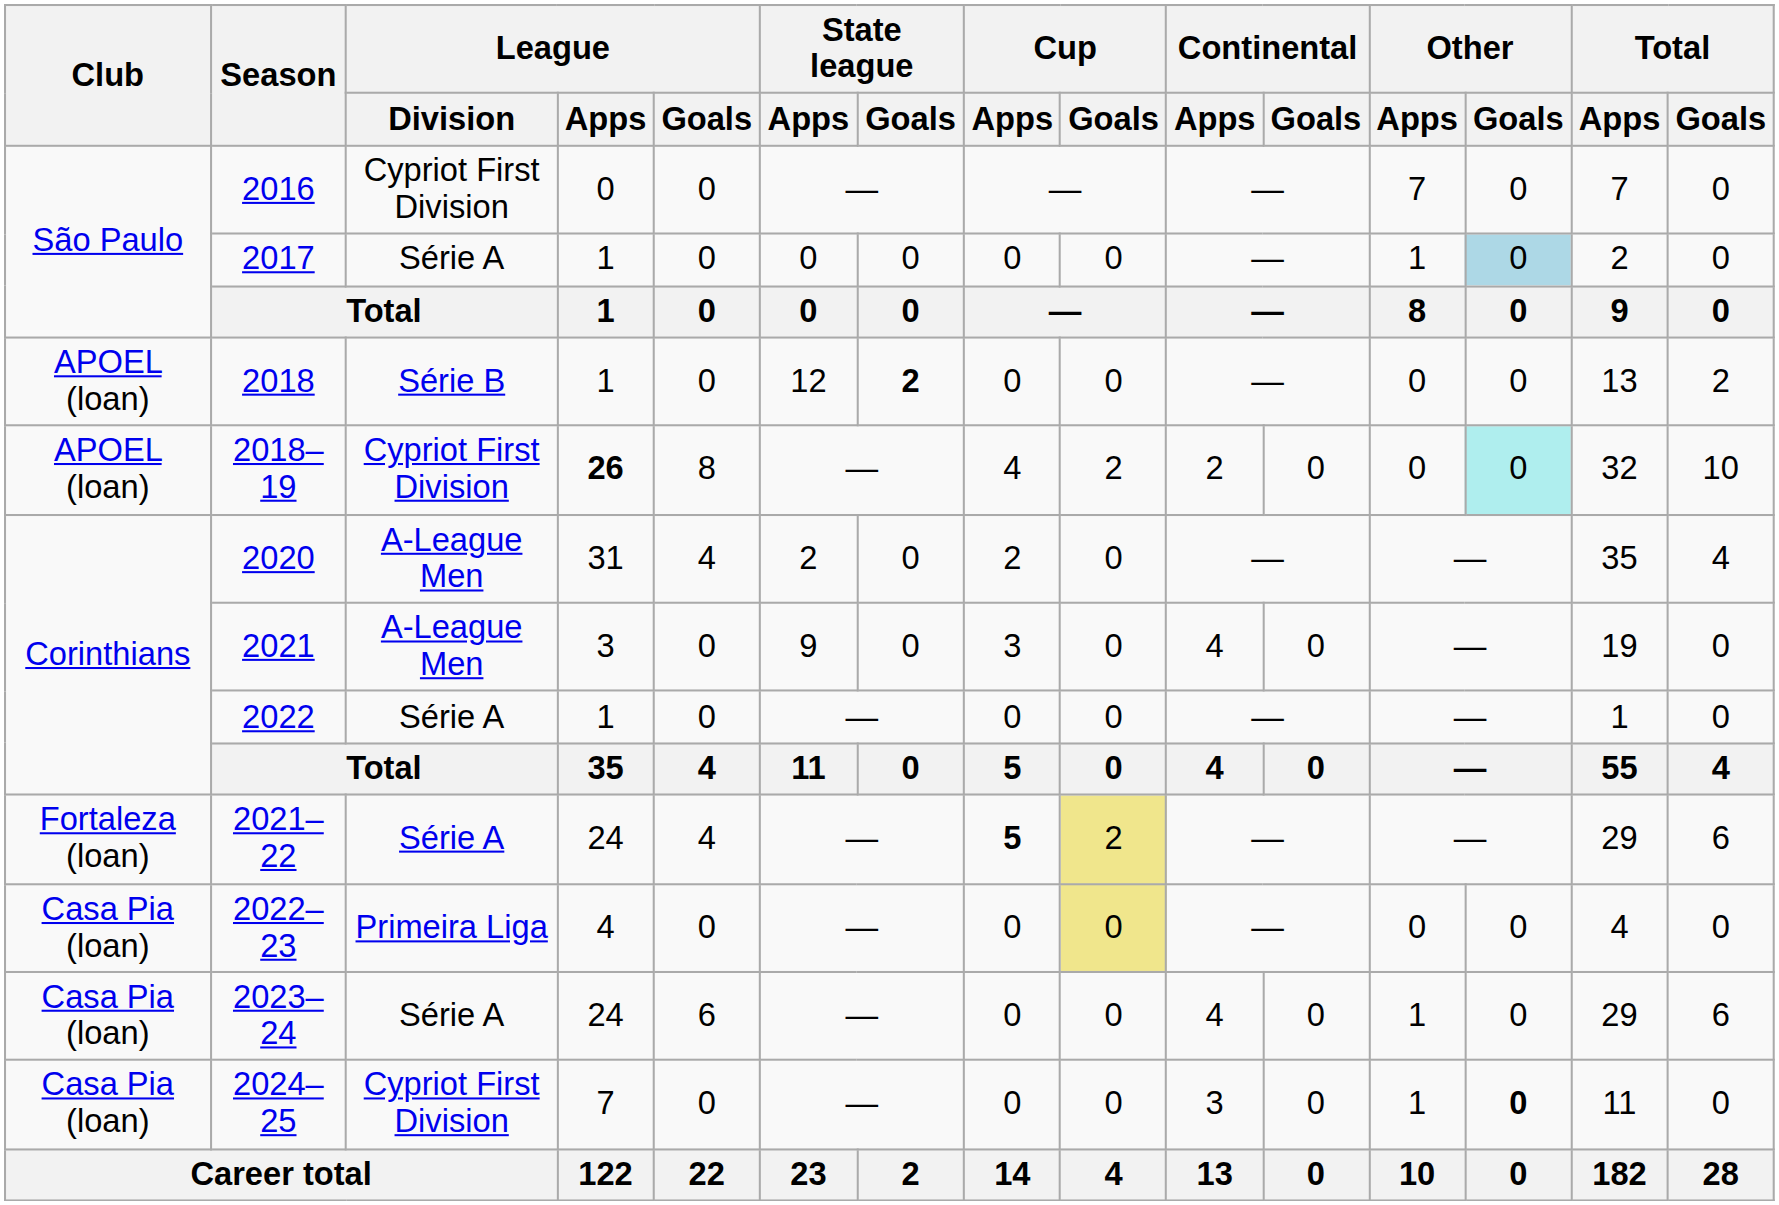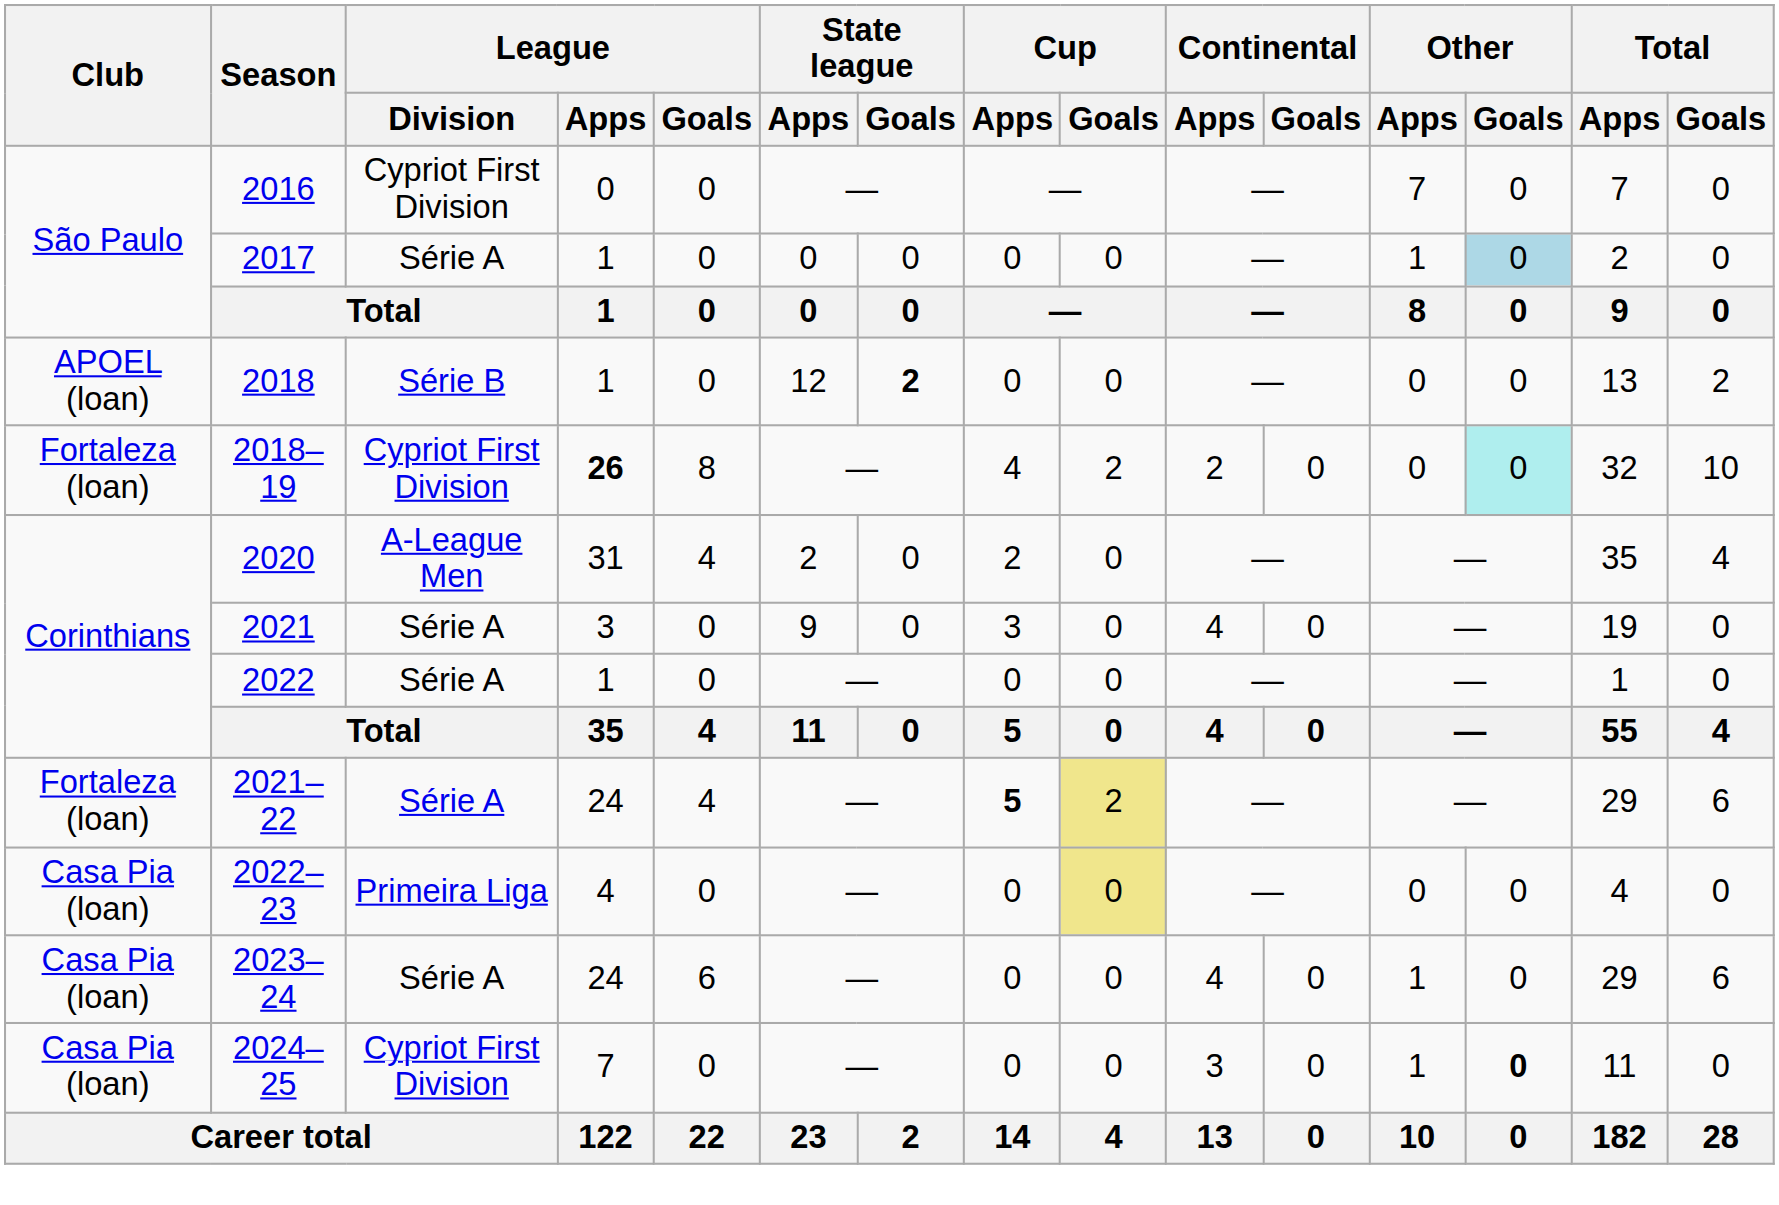 <table class="wikitable" style="text-align:center">
 <tr>
 <th rowspan="2">Club</th>
 <th rowspan="2">Season</th>
 <th colspan="3">League</th>
 <th colspan="2">State league</th>
 <th colspan="2">Cup</th>
 <th colspan="2">Continental</th>
 <th colspan="2">Other</th>
 <th colspan="2">Total</th>
 </tr>
 <tr>
 <th>Division</th>
 <th>Apps</th>
 <th>Goals</th>
 <th>Apps</th>
 <th>Goals</th>
 <th>Apps</th>
 <th>Goals</th>
 <th>Apps</th>
 <th>Goals</th>
 <th>Apps</th>
 <th>Goals</th>
 <th>Apps</th>
 <th>Goals</th>
 </tr>
 <tr>
 <td rowspan="3"><a href='#'>São Paulo</a></td>
 <td><a href='#'>2016</a></td>
 <td>Cypriot First Division</td>
 <td>0</td>
 <td>0</td>
 <td colspan="2">—</td>
 <td colspan="2">—</td>
 <td colspan="2">—</td>
 <td>7</td>
 <td>0</td>
 <td>7</td>
 <td>0</td>
 </tr>
 <tr>
 <td><a href='#'>2017</a></td>
 <td>Série A</td>
 <td>1</td>
 <td>0</td>
 <td>0</td>
 <td>0</td>
 <td>0</td>
 <td>0</td>
 <td colspan="2">—</td>
 <td>1</td>
 <td style="background: lightblue;">0</td>
 <td>2</td>
 <td>0</td>
 </tr>
 <tr>
 <th colspan="2">Total</th>
 <th>1</th>
 <th>0</th>
 <th>0</th>
 <th>0</th>
 <th colspan="2">—</th>
 <th colspan="2">—</th>
 <th>8</th>
 <th>0</th>
 <th>9</th>
 <th>0</th>
 </tr>
 <tr>
 <td><a href='#'>APOEL</a> (loan)</td>
 <td><a href='#'>2018</a></td>
 <td><a href='#'>Série B</a></td>
 <td>1</td>
 <td>0</td>
 <td>12</td>
 <td><strong>2</strong></td>
 <td>0</td>
 <td>0</td>
 <td colspan="2">—</td>
 <td>0</td>
 <td>0</td>
 <td>13</td>
 <td>2</td>
 </tr>
 <tr>
-<td><a href='#'>APOEL</a> (loan)</td>
+<td><a href='#'>Fortaleza</a> (loan)</td>
 <td><a href='#'>2018–19</a></td>
 <td><a href='#'>Cypriot First Division</a></td>
 <td><strong>26</strong></td>
 <td>8</td>
 <td colspan="2">—</td>
 <td>4</td>
 <td>2</td>
 <td>2</td>
 <td>0</td>
 <td>0</td>
 <td style="background: paleturquoise;">0</td>
 <td>32</td>
 <td>10</td>
 </tr>
 <tr>
 <td rowspan="4"><a href='#'>Corinthians</a></td>
 <td><a href='#'>2020</a></td>
 <td><a href='#'>A-League Men</a></td>
 <td>31</td>
 <td>4</td>
 <td>2</td>
 <td>0</td>
 <td>2</td>
 <td>0</td>
 <td colspan="2">—</td>
 <td colspan="2">—</td>
 <td>35</td>
 <td>4</td>
 </tr>
 <tr>
 <td><a href='#'>2021</a></td>
-<td><a href='#'>A-League Men</a></td>
+<td>Série A</td>
 <td>3</td>
 <td>0</td>
 <td>9</td>
 <td>0</td>
 <td>3</td>
 <td>0</td>
 <td>4</td>
 <td>0</td>
 <td colspan="2">—</td>
 <td>19</td>
 <td>0</td>
 </tr>
 <tr>
 <td><a href='#'>2022</a></td>
 <td>Série A</td>
 <td>1</td>
 <td>0</td>
 <td colspan="2">—</td>
 <td>0</td>
 <td>0</td>
 <td colspan="2">—</td>
 <td colspan="2">—</td>
 <td>1</td>
 <td>0</td>
 </tr>
 <tr>
 <th colspan="2">Total</th>
 <th>35</th>
 <th>4</th>
 <th>11</th>
 <th>0</th>
 <th>5</th>
 <th>0</th>
 <th>4</th>
 <th>0</th>
 <th colspan="2">—</th>
 <th>55</th>
 <th>4</th>
 </tr>
 <tr>
 <td><a href='#'>Fortaleza</a> (loan)</td>
 <td><a href='#'>2021–22</a></td>
 <td><a href='#'>Série A</a></td>
 <td>24</td>
 <td>4</td>
 <td colspan="2">—</td>
 <td><strong>5</strong></td>
 <td style="background: khaki;">2</td>
 <td colspan="2">—</td>
 <td colspan="2">—</td>
 <td>29</td>
 <td>6</td>
 </tr>
 <tr>
 <td><a href='#'>Casa Pia</a> (loan)</td>
 <td><a href='#'>2022–23</a></td>
 <td><a href='#'>Primeira Liga</a></td>
 <td>4</td>
 <td>0</td>
 <td colspan="2">—</td>
 <td>0</td>
 <td style="background: khaki;">0</td>
 <td colspan="2">—</td>
 <td>0</td>
 <td>0</td>
 <td>4</td>
 <td>0</td>
 </tr>
 <tr>
 <td><a href='#'>Casa Pia</a> (loan)</td>
 <td><a href='#'>2023–24</a></td>
 <td>Série A</td>
 <td>24</td>
 <td>6</td>
 <td colspan="2">—</td>
 <td>0</td>
 <td>0</td>
 <td>4</td>
 <td>0</td>
 <td>1</td>
 <td>0</td>
 <td>29</td>
 <td>6</td>
 </tr>
 <tr>
 <td><a href='#'>Casa Pia</a> (loan)</td>
 <td><a href='#'>2024–25</a></td>
 <td><a href='#'>Cypriot First Division</a></td>
 <td>7</td>
 <td>0</td>
 <td colspan="2">—</td>
 <td>0</td>
 <td>0</td>
 <td>3</td>
 <td>0</td>
 <td>1</td>
 <td><strong>0</strong></td>
 <td>11</td>
 <td>0</td>
 </tr>
 <tr>
 <th colspan="3">Career total</th>
 <th>122</th>
 <th>22</th>
 <th>23</th>
 <th>2</th>
 <th>14</th>
 <th>4</th>
 <th>13</th>
 <th>0</th>
 <th>10</th>
 <th>0</th>
 <th>182</th>
 <th>28</th>
 </tr>
 </table>
